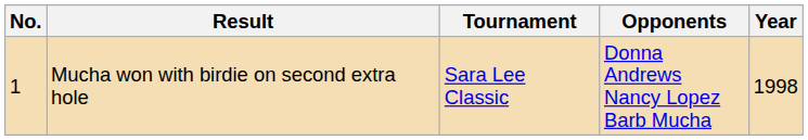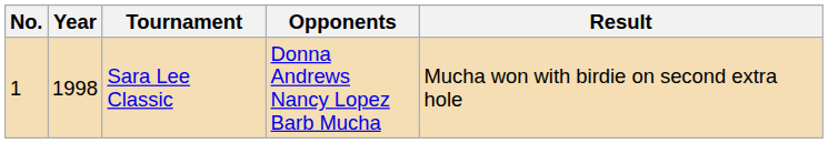 <table class="wikitable" style="font-size:95%;">
 <tr>
 <th>No.</th>
-<th>Result</th>
+<th>Year</th>
 <th>Tournament</th>
 <th>Opponents</th>
-<th>Year</th>
+<th>Result</th>
 </tr>
 <tr style="background:#F5DEB3;">
 <td>1</td>
-<td>Mucha won with birdie on second extra hole</td>
+<td>1998</td>
 <td><a href='#'>Sara Lee Classic</a></td>
 <td> <a href='#'>Donna Andrews</a><br> <a href='#'>Nancy Lopez</a><br> <a href='#'>Barb Mucha</a></td>
-<td>1998</td>
+<td>Mucha won with birdie on second extra hole</td>
 </tr>
 </table>
